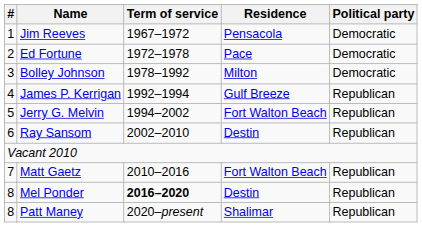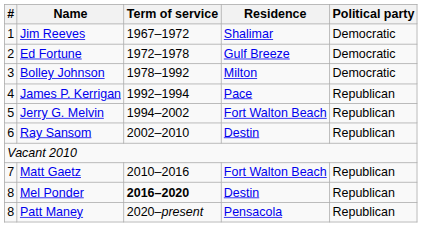 <table class="wikitable sortable">
 <tr>
 <th>#</th>
 <th>Name</th>
 <th>Term of service</th>
 <th>Residence</th>
 <th>Political party</th>
 </tr>
 <tr>
 <td>1</td>
 <td><a href='#'>Jim Reeves</a></td>
 <td>1967–1972</td>
-<td><a href='#'>Pensacola</a></td>
+<td><a href='#'>Shalimar</a></td>
 <td>Democratic</td>
 </tr>
 <tr>
 <td>2</td>
 <td><a href='#'>Ed Fortune</a></td>
 <td>1972–1978</td>
-<td><a href='#'>Pace</a></td>
+<td><a href='#'>Gulf Breeze</a></td>
 <td>Democratic</td>
 </tr>
 <tr>
 <td>3</td>
 <td><a href='#'>Bolley Johnson</a></td>
 <td>1978–1992</td>
 <td><a href='#'>Milton</a></td>
 <td>Democratic</td>
 </tr>
 <tr>
 <td>4</td>
 <td><a href='#'>James P. Kerrigan</a></td>
 <td>1992–1994</td>
-<td><a href='#'>Gulf Breeze</a></td>
+<td><a href='#'>Pace</a></td>
 <td>Republican</td>
 </tr>
 <tr>
 <td>5</td>
 <td><a href='#'>Jerry G. Melvin</a></td>
 <td>1994–2002</td>
 <td><a href='#'>Fort Walton Beach</a></td>
 <td>Republican</td>
 </tr>
 <tr>
 <td>6</td>
 <td><a href='#'>Ray Sansom</a></td>
 <td>2002–2010</td>
 <td><a href='#'>Destin</a></td>
 <td>Republican</td>
 </tr>
 <tr>
 <td colspan="5"><em>Vacant 2010</em></td>
 </tr>
 <tr>
 <td>7</td>
 <td><a href='#'>Matt Gaetz</a></td>
 <td>2010–2016</td>
 <td><a href='#'>Fort Walton Beach</a></td>
 <td>Republican</td>
 </tr>
 <tr>
 <td>8</td>
 <td><a href='#'>Mel Ponder</a></td>
 <td><strong>2016–2020</strong></td>
 <td><a href='#'>Destin</a></td>
 <td>Republican</td>
 </tr>
 <tr>
 <td>8</td>
 <td><a href='#'>Patt Maney</a></td>
 <td>2020–<em>present</em></td>
-<td><a href='#'>Shalimar</a></td>
+<td><a href='#'>Pensacola</a></td>
 <td>Republican</td>
 </tr>
 </table>
